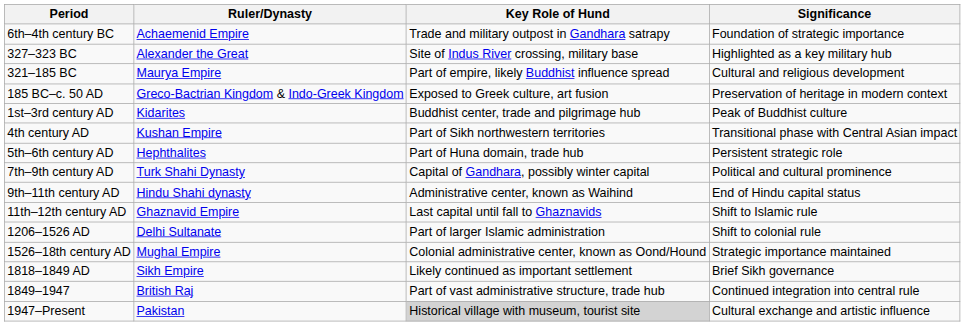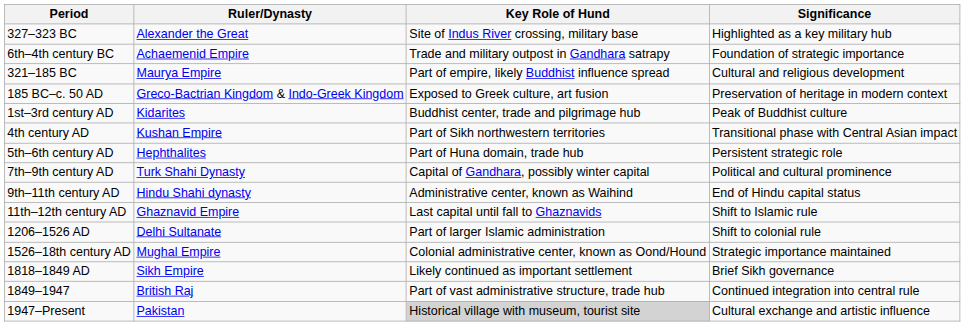 <table class="wikitable sortable">
 <tr>
 <th>Period</th>
 <th>Ruler/Dynasty</th>
 <th>Key Role of Hund</th>
 <th>Significance</th>
 </tr>
 <tr>
+<td>327–323 BC</td>
+<td><a href='#'>Alexander the Great</a></td>
+<td>Site of <a href='#'>Indus River</a> crossing, military base</td>
+<td>Highlighted as a key military hub</td>
+</tr>
+<tr>
 <td>6th–4th century BC</td>
 <td><a href='#'>Achaemenid Empire</a></td>
 <td>Trade and military outpost in <a href='#'>Gandhara</a> satrapy</td>
 <td>Foundation of strategic importance</td>
-</tr>
-<tr>
-<td>327–323 BC</td>
-<td><a href='#'>Alexander the Great</a></td>
-<td>Site of <a href='#'>Indus River</a> crossing, military base</td>
-<td>Highlighted as a key military hub</td>
 </tr>
 <tr>
 <td>321–185 BC</td>
 <td><a href='#'>Maurya Empire</a></td>
 <td>Part of empire, likely <a href='#'>Buddhist</a> influence spread</td>
 <td>Cultural and religious development</td>
 </tr>
 <tr>
 <td>185 BC–c. 50 AD</td>
 <td><a href='#'>Greco-Bactrian Kingdom</a> & <a href='#'>Indo-Greek Kingdom</a></td>
 <td>Exposed to Greek culture, art fusion</td>
 <td>Preservation of heritage in modern context</td>
 </tr>
 <tr>
 <td>1st–3rd century AD</td>
 <td><a href='#'>Kidarites</a></td>
 <td>Buddhist center, trade and pilgrimage hub</td>
 <td>Peak of Buddhist culture</td>
 </tr>
 <tr>
 <td>4th century AD</td>
 <td><a href='#'>Kushan Empire</a></td>
 <td>Part of Sikh northwestern territories</td>
 <td>Transitional phase with Central Asian impact</td>
 </tr>
 <tr>
 <td>5th–6th century AD</td>
 <td><a href='#'>Hephthalites</a></td>
 <td>Part of Huna domain, trade hub</td>
 <td>Persistent strategic role</td>
 </tr>
 <tr>
 <td>7th–9th century AD</td>
 <td><a href='#'>Turk Shahi Dynasty</a></td>
 <td>Capital of <a href='#'>Gandhara</a>, possibly winter capital</td>
 <td>Political and cultural prominence</td>
 </tr>
 <tr>
 <td>9th–11th century AD</td>
 <td><a href='#'>Hindu Shahi dynasty</a></td>
 <td>Administrative center, known as Waihind</td>
 <td>End of Hindu capital status</td>
 </tr>
 <tr>
 <td>11th–12th century AD</td>
 <td><a href='#'>Ghaznavid Empire</a></td>
 <td>Last capital until fall to <a href='#'>Ghaznavids</a></td>
 <td>Shift to Islamic rule</td>
 </tr>
 <tr>
 <td>1206–1526 AD</td>
 <td><a href='#'>Delhi Sultanate</a></td>
 <td>Part of larger Islamic administration</td>
 <td>Shift to colonial rule</td>
 </tr>
 <tr>
 <td>1526–18th century AD</td>
 <td><a href='#'>Mughal Empire</a></td>
 <td>Colonial administrative center, known as Oond/Hound</td>
 <td>Strategic importance maintained</td>
 </tr>
 <tr>
 <td>1818–1849 AD</td>
 <td><a href='#'>Sikh Empire</a></td>
 <td>Likely continued as important settlement</td>
 <td>Brief Sikh governance</td>
 </tr>
 <tr>
 <td>1849–1947</td>
 <td><a href='#'>British Raj</a></td>
 <td>Part of vast administrative structure, trade hub</td>
 <td>Continued integration into central rule</td>
 </tr>
 <tr>
 <td>1947–Present</td>
 <td><a href='#'>Pakistan</a></td>
 <td style="background: lightgrey;">Historical village with museum, tourist site</td>
 <td>Cultural exchange and artistic influence</td>
 </tr>
 </table>
